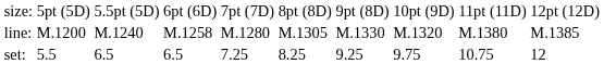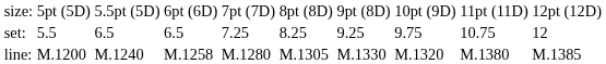 <table style="margin-left:40px;">
 <tr>
 <td>size:</td>
 <td>5pt (5D)</td>
 <td>5.5pt (5D)</td>
 <td>6pt (6D)</td>
 <td>7pt (7D)</td>
 <td>8pt (8D)</td>
 <td>9pt (8D)</td>
 <td>10pt (9D)</td>
 <td>11pt (11D)</td>
 <td>12pt (12D)</td>
 </tr>
 <tr>
+<td>set:</td>
+<td>5.5</td>
+<td>6.5</td>
+<td>6.5</td>
+<td>7.25</td>
+<td>8.25</td>
+<td>9.25</td>
+<td>9.75</td>
+<td>10.75</td>
+<td>12</td>
+</tr>
+<tr>
 <td>line:</td>
 <td>M.1200</td>
 <td>M.1240</td>
 <td>M.1258</td>
 <td>M.1280</td>
 <td>M.1305</td>
 <td>M.1330</td>
 <td>M.1320</td>
 <td>M.1380</td>
 <td>M.1385</td>
 </tr>
-<tr>
-<td>set:</td>
-<td>5.5</td>
-<td>6.5</td>
-<td>6.5</td>
-<td>7.25</td>
-<td>8.25</td>
-<td>9.25</td>
-<td>9.75</td>
-<td>10.75</td>
-<td>12</td>
-</tr>
 </table>
